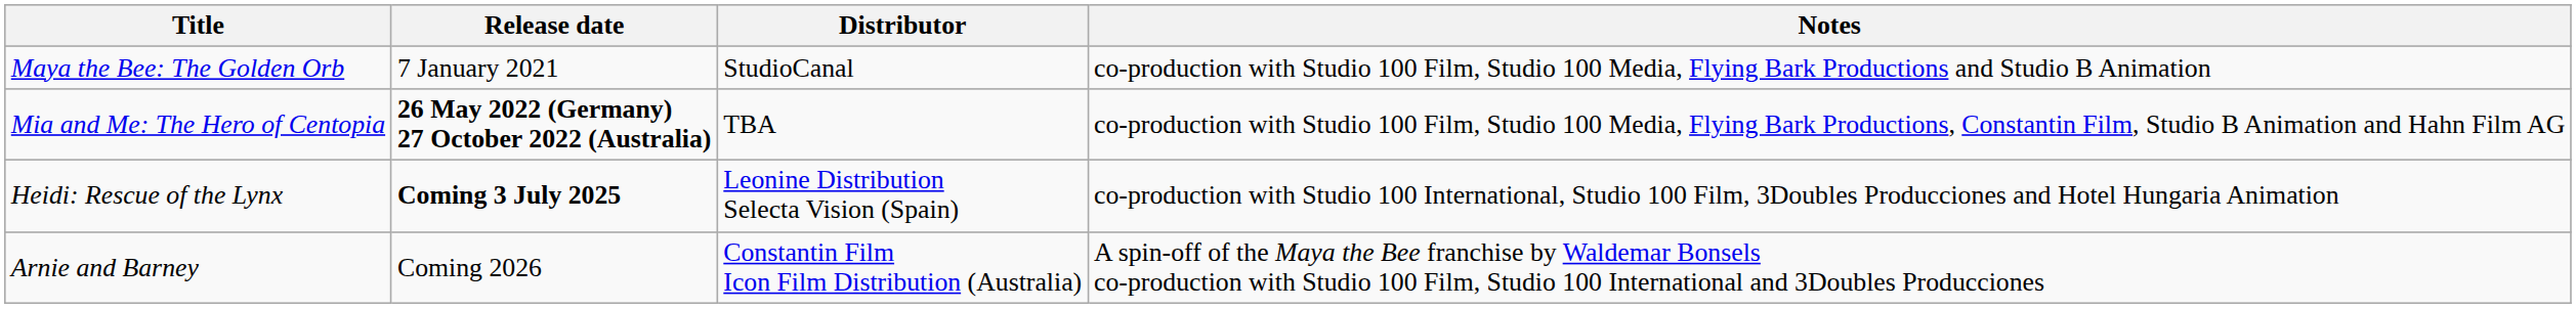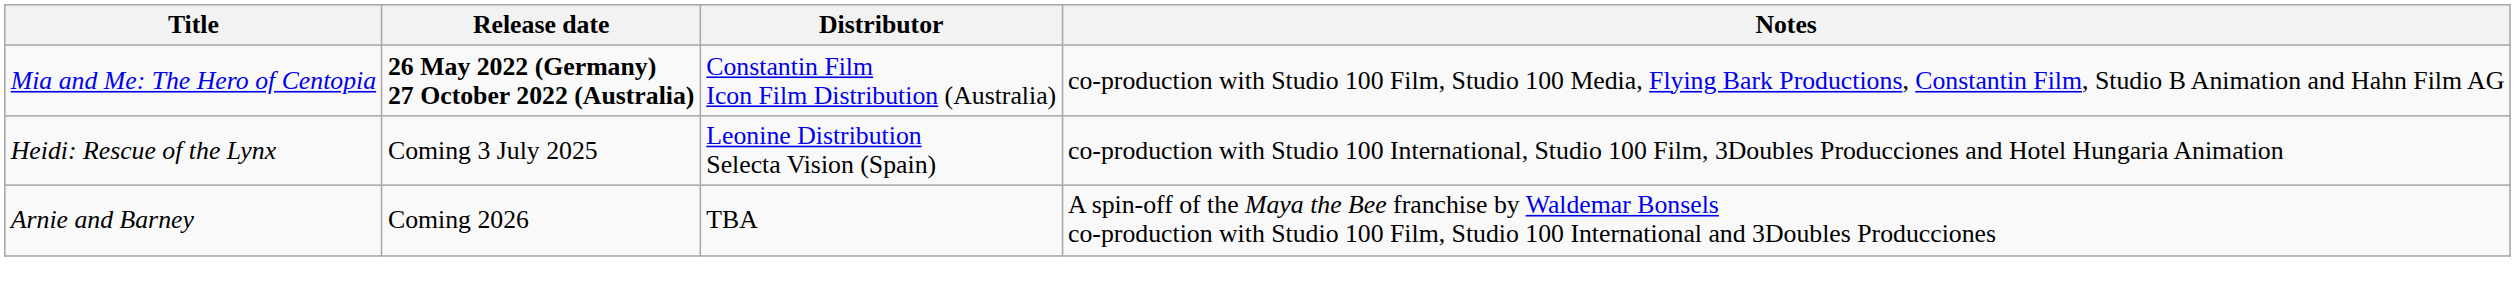 <table class="wikitable sortable">
 <tr>
 <th>Title</th>
 <th>Release date</th>
 <th>Distributor</th>
 <th>Notes</th>
 </tr>
 <tr>
-<td><em><a href='#'>Maya the Bee: The Golden Orb</a></em></td>
-<td>7 January 2021</td>
-<td>StudioCanal</td>
-<td>co-production with Studio 100 Film, Studio 100 Media, <a href='#'>Flying Bark Productions</a> and Studio B Animation</td>
-</tr>
-<tr>
 <td><em><a href='#'>Mia and Me: The Hero of Centopia</a></em></td>
 <td><strong>26 May 2022 (Germany)<br>27 October 2022 (Australia)</strong></td>
-<td>TBA</td>
+<td><a href='#'>Constantin Film</a><br><a href='#'>Icon Film Distribution</a> (Australia)</td>
 <td>co-production with Studio 100 Film, Studio 100 Media, <a href='#'>Flying Bark Productions</a>, <a href='#'>Constantin Film</a>, Studio B Animation and Hahn Film AG</td>
 </tr>
 <tr>
 <td><em>Heidi: Rescue of the Lynx</em></td>
-<td><strong>Coming 3 July 2025</strong></td>
+<td>Coming 3 July 2025</td>
 <td><a href='#'>Leonine Distribution</a><br>Selecta Vision (Spain)</td>
 <td>co-production with Studio 100 International, Studio 100 Film, 3Doubles Producciones and Hotel Hungaria Animation</td>
 </tr>
 <tr>
 <td><em>Arnie and Barney</em></td>
 <td>Coming 2026</td>
-<td><a href='#'>Constantin Film</a><br><a href='#'>Icon Film Distribution</a> (Australia)</td>
+<td>TBA</td>
 <td>A spin-off of the <em>Maya the Bee</em> franchise by <a href='#'>Waldemar Bonsels</a><br>co-production with Studio 100 Film, Studio 100 International and 3Doubles Producciones</td>
 </tr>
 </table>
